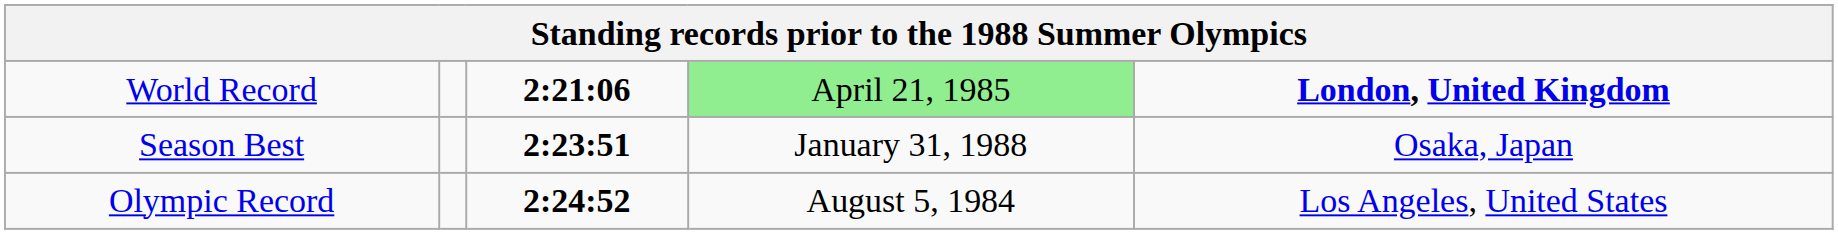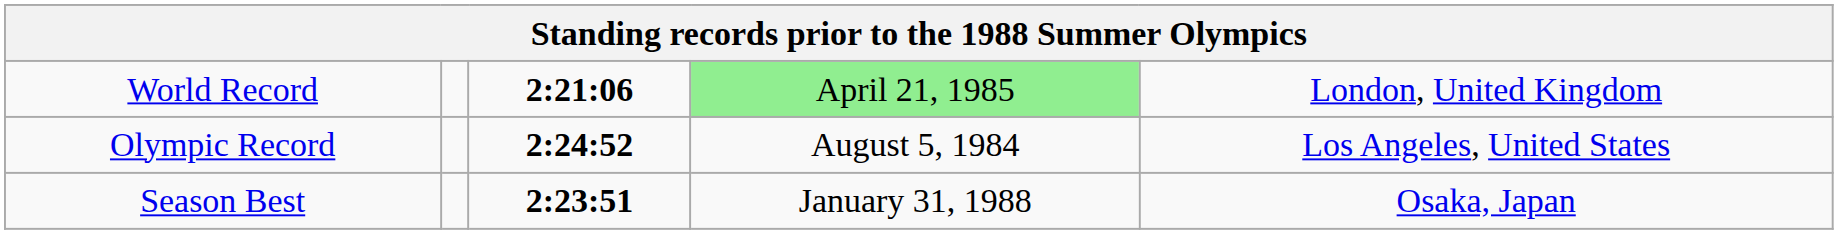 <table class="wikitable" style=" text-align:center; font-size:110%;" width="75%">
 <tr>
 <th colspan="5">Standing records prior to the 1988 Summer Olympics</th>
 </tr>
 <tr>
 <td><a href='#'>World Record</a></td>
 <td></td>
 <td><strong>2:21:06</strong></td>
 <td style="background: lightgreen;">April 21, 1985</td>
-<td><strong> <a href='#'>London</a>, <a href='#'>United Kingdom</a></strong></td>
+<td> <a href='#'>London</a>, <a href='#'>United Kingdom</a></td>
+</tr>
+<tr>
+<td><a href='#'>Olympic Record</a></td>
+<td></td>
+<td><strong>2:24:52</strong></td>
+<td>August 5, 1984</td>
+<td> <a href='#'>Los Angeles</a>, <a href='#'>United States</a></td>
 </tr>
 <tr>
 <td><a href='#'>Season Best</a></td>
 <td></td>
 <td><strong>2:23:51</strong></td>
 <td>January 31, 1988</td>
 <td> <a href='#'>Osaka, Japan</a></td>
 </tr>
-<tr>
-<td><a href='#'>Olympic Record</a></td>
-<td></td>
-<td><strong>2:24:52</strong></td>
-<td>August 5, 1984</td>
-<td> <a href='#'>Los Angeles</a>, <a href='#'>United States</a></td>
-</tr>
 </table>
